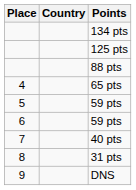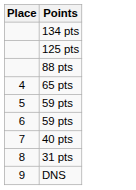 <table class=wikitable>
 <tr>
 <th>Place</th>
-<th>Country</th>
 <th>Points</th>
 </tr>
 <tr>
 <td align=center></td>
-<td></td>
 <td>134 pts</td>
 </tr>
 <tr>
 <td align=center></td>
-<td></td>
 <td>125 pts</td>
 </tr>
 <tr>
 <td align=center></td>
-<td></td>
 <td>88 pts</td>
 </tr>
 <tr>
 <td align=center>4</td>
-<td></td>
 <td>65 pts</td>
 </tr>
 <tr>
 <td align=center>5</td>
-<td></td>
 <td>59 pts</td>
 </tr>
 <tr>
 <td align=center>6</td>
-<td></td>
 <td>59 pts</td>
 </tr>
 <tr>
 <td align=center>7</td>
-<td></td>
 <td>40 pts</td>
 </tr>
 <tr>
 <td align=center>8</td>
-<td></td>
 <td>31 pts</td>
 </tr>
 <tr>
 <td align=center>9</td>
-<td></td>
 <td>DNS</td>
 </tr>
 </table>
